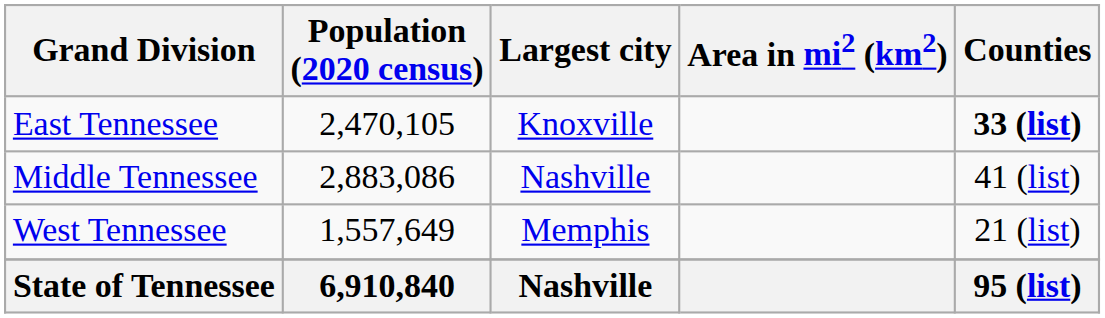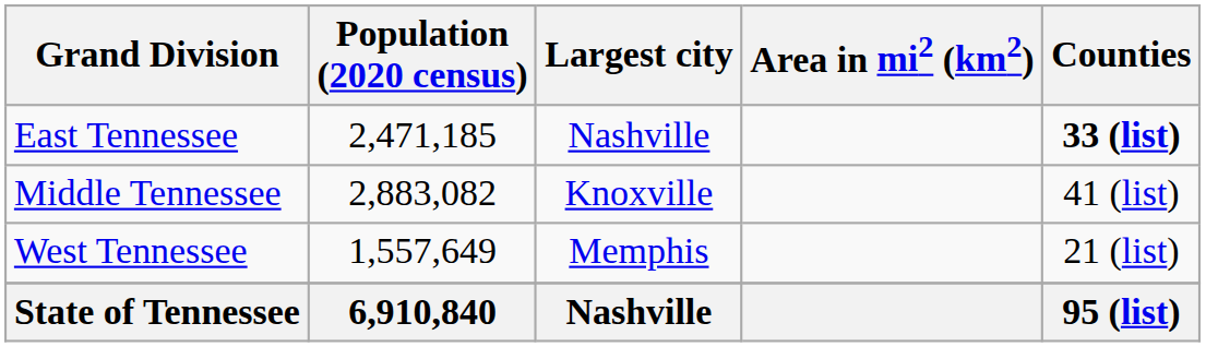 <table class="wikitable sortable">
 <tr>
 <th>Grand Division</th>
 <th>Population<br> (<a href='#'>2020 census</a>)</th>
 <th>Largest city</th>
 <th>Area in <a href='#'>mi<sup>2</sup></a> (<a href='#'>km<sup>2</sup></a>)</th>
 <th>Counties</th>
 </tr>
 <tr>
 <td><a href='#'>East Tennessee</a></td>
-<td align="center">2,470,105</td>
-<td align="center"><a href='#'>Knoxville</a></td>
+<td align="center">2,471,185</td>
+<td align="center"><a href='#'>Nashville</a></td>
 <td align="center"></td>
 <td align="center"><strong>33 (<a href='#'>list</a>)</strong></td>
 </tr>
 <tr>
 <td><a href='#'>Middle Tennessee</a></td>
-<td align="center">2,883,086</td>
-<td align="center"><a href='#'>Nashville</a></td>
+<td align="center">2,883,082</td>
+<td align="center"><a href='#'>Knoxville</a></td>
 <td align="center"></td>
 <td align="center">41 (<a href='#'>list</a>)</td>
 </tr>
 <tr>
 <td><a href='#'>West Tennessee</a></td>
 <td align="center">1,557,649</td>
 <td align="center"><a href='#'>Memphis</a></td>
 <td align="center"></td>
 <td align="center">21 (<a href='#'>list</a>)</td>
 </tr>
 <tr>
 </tr>
 <tr style="background:FF6347;" |- class="sortbottom">
 <th><strong>State of Tennessee</strong></th>
 <th><strong>6,910,840</strong></th>
 <th>Nashville</th>
 <th><strong></strong></th>
 <th><strong>95 (<a href='#'>list</a>)</strong></th>
 </tr>
 </table>
